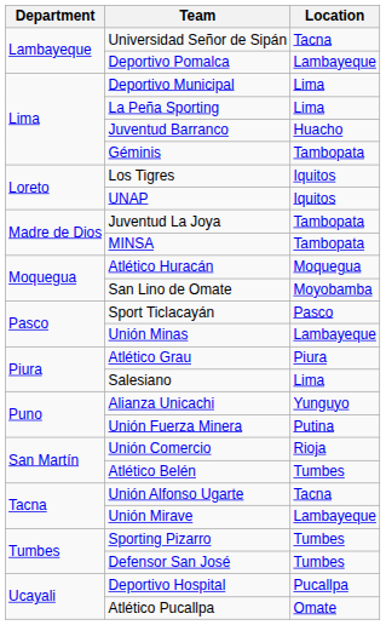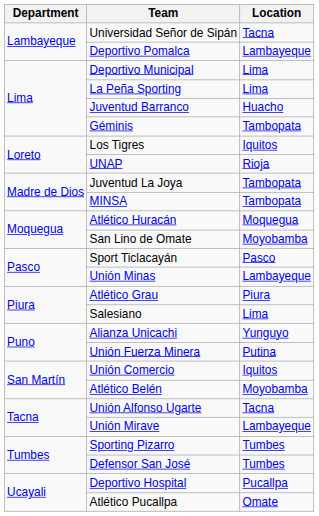 <table class="wikitable">
 <tr>
 <th>Department</th>
 <th>Team</th>
 <th>Location</th>
 </tr>
 <tr>
 <td rowspan="2"><a href='#'>Lambayeque</a></td>
 <td>Universidad Señor de Sipán</td>
 <td><a href='#'>Tacna</a></td>
 </tr>
 <tr>
 <td><a href='#'>Deportivo Pomalca</a></td>
 <td><a href='#'>Lambayeque</a></td>
 </tr>
 <tr>
 <td rowspan="4"><a href='#'>Lima</a></td>
 <td><a href='#'>Deportivo Municipal</a></td>
 <td><a href='#'>Lima</a></td>
 </tr>
 <tr>
 <td><a href='#'>La Peña Sporting</a></td>
 <td><a href='#'>Lima</a></td>
 </tr>
 <tr>
 <td><a href='#'>Juventud Barranco</a></td>
 <td><a href='#'>Huacho</a></td>
 </tr>
 <tr>
 <td><a href='#'>Géminis</a></td>
 <td><a href='#'>Tambopata</a></td>
 </tr>
 <tr>
 <td rowspan="2"><a href='#'>Loreto</a></td>
 <td>Los Tigres</td>
 <td><a href='#'>Iquitos</a></td>
 </tr>
 <tr>
 <td><a href='#'>UNAP</a></td>
-<td><a href='#'>Iquitos</a></td>
+<td><a href='#'>Rioja</a></td>
 </tr>
 <tr>
 <td rowspan="2"><a href='#'>Madre de Dios</a></td>
 <td>Juventud La Joya</td>
 <td><a href='#'>Tambopata</a></td>
 </tr>
 <tr>
 <td><a href='#'>MINSA</a></td>
 <td><a href='#'>Tambopata</a></td>
 </tr>
 <tr>
 <td rowspan="2"><a href='#'>Moquegua</a></td>
 <td><a href='#'>Atlético Huracán</a></td>
 <td><a href='#'>Moquegua</a></td>
 </tr>
 <tr>
 <td>San Lino de Omate</td>
 <td><a href='#'>Moyobamba</a></td>
 </tr>
 <tr>
 <td rowspan="2"><a href='#'>Pasco</a></td>
 <td>Sport Ticlacayán</td>
 <td><a href='#'>Pasco</a></td>
 </tr>
 <tr>
 <td><a href='#'>Unión Minas</a></td>
 <td><a href='#'>Lambayeque</a></td>
 </tr>
 <tr>
 <td rowspan="2"><a href='#'>Piura</a></td>
 <td><a href='#'>Atlético Grau</a></td>
 <td><a href='#'>Piura</a></td>
 </tr>
 <tr>
 <td>Salesiano</td>
 <td><a href='#'>Lima</a></td>
 </tr>
 <tr>
 <td rowspan="2"><a href='#'>Puno</a></td>
 <td><a href='#'>Alianza Unicachi</a></td>
 <td><a href='#'>Yunguyo</a></td>
 </tr>
 <tr>
 <td><a href='#'>Unión Fuerza Minera</a></td>
 <td><a href='#'>Putina</a></td>
 </tr>
 <tr>
 <td rowspan="2"><a href='#'>San Martín</a></td>
 <td><a href='#'>Unión Comercio</a></td>
-<td><a href='#'>Rioja</a></td>
+<td><a href='#'>Iquitos</a></td>
 </tr>
 <tr>
 <td><a href='#'>Atlético Belén</a></td>
-<td><a href='#'>Tumbes</a></td>
+<td><a href='#'>Moyobamba</a></td>
 </tr>
 <tr>
 <td rowspan="2"><a href='#'>Tacna</a></td>
 <td><a href='#'>Unión Alfonso Ugarte</a></td>
 <td><a href='#'>Tacna</a></td>
 </tr>
 <tr>
 <td><a href='#'>Unión Mirave</a></td>
 <td><a href='#'>Lambayeque</a></td>
 </tr>
 <tr>
 <td rowspan="2"><a href='#'>Tumbes</a></td>
 <td><a href='#'>Sporting Pizarro</a></td>
 <td><a href='#'>Tumbes</a></td>
 </tr>
 <tr>
 <td><a href='#'>Defensor San José</a></td>
 <td><a href='#'>Tumbes</a></td>
 </tr>
 <tr>
 <td rowspan="2"><a href='#'>Ucayali</a></td>
 <td><a href='#'>Deportivo Hospital</a></td>
 <td><a href='#'>Pucallpa</a></td>
 </tr>
 <tr>
 <td>Atlético Pucallpa</td>
 <td><a href='#'>Omate</a></td>
 </tr>
 </table>
